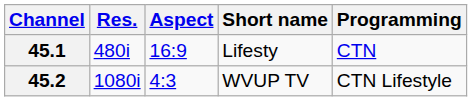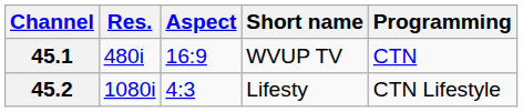 <table class="wikitable">
 <tr>
 <th scope = "col"><a href='#'>Channel</a></th>
 <th scope = "col"><a href='#'>Res.</a></th>
 <th scope = "col"><a href='#'>Aspect</a></th>
 <th scope = "col">Short name</th>
 <th scope = "col">Programming</th>
 </tr>
 <tr>
 <th scope = "row">45.1</th>
 <td><a href='#'>480i</a></td>
 <td><a href='#'>16:9</a></td>
-<td>Lifesty</td>
+<td>WVUP TV</td>
 <td><a href='#'>CTN</a></td>
 </tr>
 <tr>
 <th scope = "row">45.2</th>
 <td><a href='#'>1080i</a></td>
 <td><a href='#'>4:3</a></td>
-<td>WVUP TV</td>
+<td>Lifesty</td>
 <td>CTN Lifestyle</td>
 </tr>
 </table>
